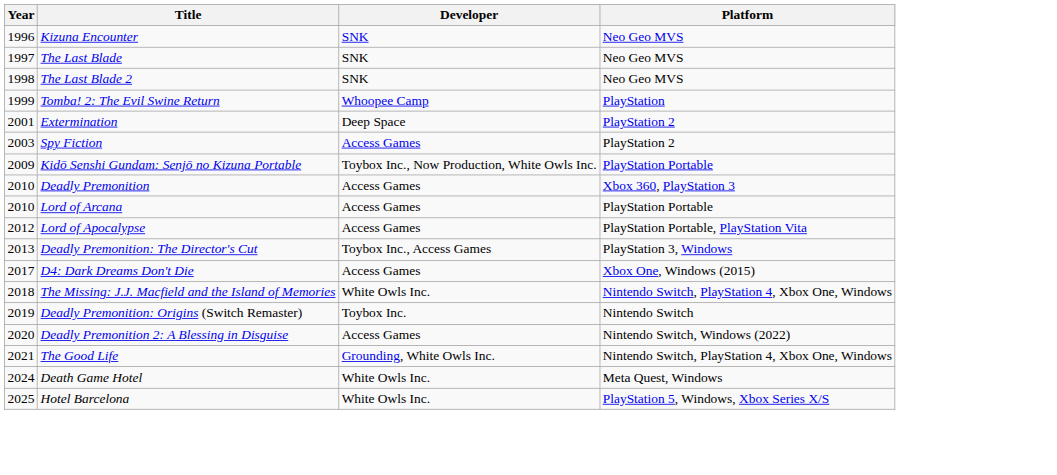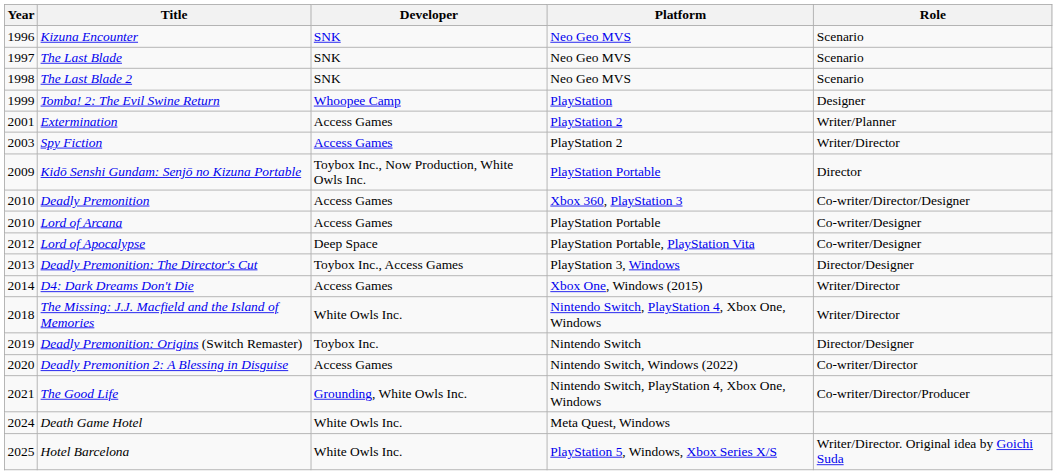 <table class="wikitable sortable" border="1">
 <tr bgcolor="#CCCCCC">
 <th>Year</th>
 <th>Title</th>
 <th>Developer</th>
 <th>Platform</th>
+<th>Role</th>
 </tr>
 <tr>
 <td>1996</td>
 <td><em><a href='#'>Kizuna Encounter</a></em></td>
 <td><a href='#'>SNK</a></td>
 <td><a href='#'>Neo Geo MVS</a></td>
+<td>Scenario</td>
 </tr>
 <tr>
 <td>1997</td>
 <td><em><a href='#'>The Last Blade</a></em></td>
 <td>SNK</td>
 <td>Neo Geo MVS</td>
+<td>Scenario</td>
 </tr>
 <tr>
 <td>1998</td>
 <td><em><a href='#'>The Last Blade 2</a></em></td>
 <td>SNK</td>
 <td>Neo Geo MVS</td>
+<td>Scenario</td>
 </tr>
 <tr>
 <td>1999</td>
 <td><em><a href='#'>Tomba! 2: The Evil Swine Return</a></em></td>
 <td><a href='#'>Whoopee Camp</a></td>
 <td><a href='#'>PlayStation</a></td>
+<td>Designer</td>
 </tr>
 <tr>
 <td>2001</td>
 <td><em><a href='#'>Extermination</a></em></td>
-<td>Deep Space</td>
+<td>Access Games</td>
 <td><a href='#'>PlayStation 2</a></td>
+<td>Writer/Planner</td>
 </tr>
 <tr>
 <td>2003</td>
 <td><em><a href='#'>Spy Fiction</a></em></td>
 <td><a href='#'>Access Games</a></td>
 <td>PlayStation 2</td>
+<td>Writer/Director</td>
 </tr>
 <tr>
 <td>2009</td>
 <td><em><a href='#'>Kidō Senshi Gundam: Senjō no Kizuna Portable</a></em></td>
 <td>Toybox Inc., Now Production, White Owls Inc.</td>
 <td><a href='#'>PlayStation Portable</a></td>
+<td>Director</td>
 </tr>
 <tr>
 <td>2010</td>
 <td><em><a href='#'>Deadly Premonition</a></em></td>
 <td>Access Games</td>
 <td><a href='#'>Xbox 360</a>, <a href='#'>PlayStation 3</a></td>
+<td>Co-writer/Director/Designer</td>
 </tr>
 <tr>
 <td>2010</td>
 <td><em><a href='#'>Lord of Arcana</a></em></td>
 <td>Access Games</td>
 <td>PlayStation Portable</td>
+<td>Co-writer/Designer</td>
 </tr>
 <tr>
 <td>2012</td>
 <td><em><a href='#'>Lord of Apocalypse</a></em></td>
-<td>Access Games</td>
+<td>Deep Space</td>
 <td>PlayStation Portable, <a href='#'>PlayStation Vita</a></td>
+<td>Co-writer/Designer</td>
 </tr>
 <tr>
 <td>2013</td>
 <td><em><a href='#'>Deadly Premonition: The Director's Cut</a></em></td>
 <td>Toybox Inc., Access Games</td>
 <td>PlayStation 3, <a href='#'>Windows</a></td>
+<td>Director/Designer</td>
 </tr>
 <tr>
-<td>2017</td>
+<td>2014</td>
 <td><em><a href='#'>D4: Dark Dreams Don't Die</a></em></td>
 <td>Access Games</td>
 <td><a href='#'>Xbox One</a>, Windows (2015)</td>
+<td>Writer/Director</td>
 </tr>
 <tr>
 <td>2018</td>
 <td><em><a href='#'>The Missing: J.J. Macfield and the Island of Memories</a></em></td>
 <td>White Owls Inc.</td>
 <td><a href='#'>Nintendo Switch</a>, <a href='#'>PlayStation 4</a>, Xbox One, Windows</td>
+<td>Writer/Director</td>
 </tr>
 <tr>
 <td>2019</td>
 <td><em><a href='#'>Deadly Premonition: Origins</a></em> (Switch Remaster)</td>
 <td>Toybox Inc.</td>
 <td>Nintendo Switch</td>
+<td>Director/Designer</td>
 </tr>
 <tr>
 <td>2020</td>
 <td><em><a href='#'>Deadly Premonition 2: A Blessing in Disguise</a></em></td>
 <td>Access Games</td>
 <td>Nintendo Switch, Windows (2022)</td>
+<td>Co-writer/Director</td>
 </tr>
 <tr>
 <td>2021</td>
 <td><em><a href='#'>The Good Life</a></em></td>
 <td><a href='#'>Grounding</a>, White Owls Inc.</td>
 <td>Nintendo Switch, PlayStation 4, Xbox One, Windows</td>
+<td>Co-writer/Director/Producer</td>
 </tr>
 <tr>
 <td>2024</td>
 <td><em>Death Game Hotel</em></td>
 <td>White Owls Inc.</td>
 <td>Meta Quest, Windows</td>
+<td></td>
 </tr>
 <tr>
 <td>2025</td>
 <td><em>Hotel Barcelona</em></td>
 <td>White Owls Inc.</td>
 <td><a href='#'>PlayStation 5</a>, Windows, <a href='#'>Xbox Series X/S</a></td>
+<td>Writer/Director. Original idea by <a href='#'>Goichi Suda</a></td>
 </tr>
 </table>
